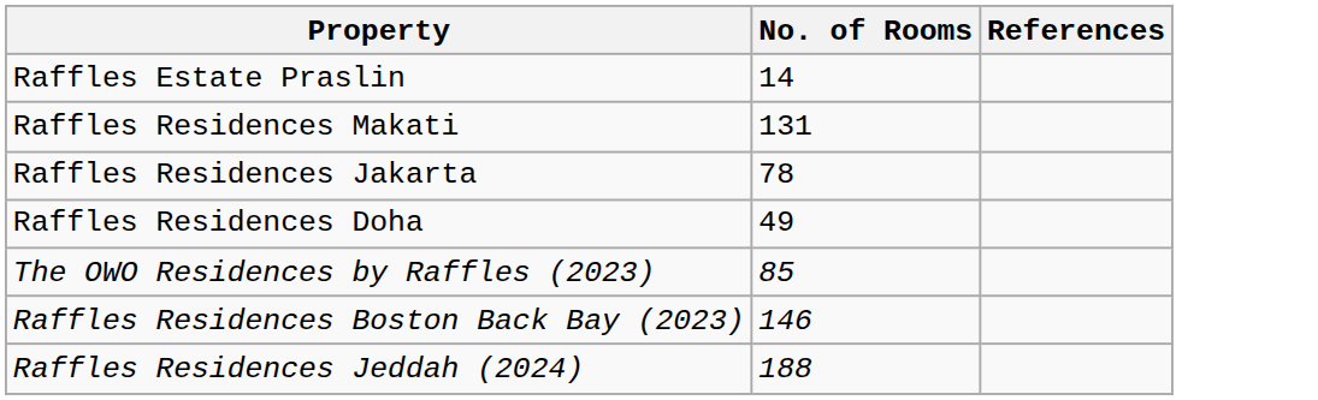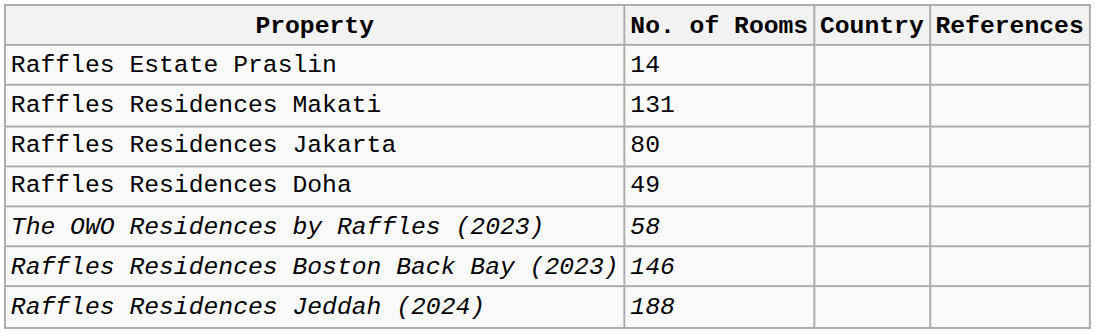 <table class="wikitable">
 <tr>
 <th>Property</th>
 <th>No. of Rooms</th>
+<th>Country</th>
 <th>References</th>
 </tr>
 <tr>
 <td>Raffles Estate Praslin</td>
 <td>14</td>
 <td></td>
+<td></td>
 </tr>
 <tr>
 <td>Raffles Residences Makati</td>
 <td>131</td>
 <td></td>
+<td></td>
 </tr>
 <tr>
 <td>Raffles Residences Jakarta</td>
-<td>78</td>
+<td>80</td>
+<td></td>
 <td></td>
 </tr>
 <tr>
 <td>Raffles Residences Doha</td>
 <td>49</td>
+<td></td>
 <td><em></em></td>
 </tr>
 <tr>
 <td><em>The OWO Residences by Raffles (2023)</em></td>
-<td><em>85</em></td>
+<td><em>58</em></td>
+<td><em></em></td>
 <td><em></em></td>
 </tr>
 <tr>
 <td><em>Raffles Residences Boston Back Bay (2023)</em></td>
 <td><em>146</em></td>
 <td><em></em></td>
+<td><em></em></td>
 </tr>
 <tr>
 <td><em>Raffles Residences Jeddah (2024)</em></td>
 <td><em>188</em></td>
 <td><em></em></td>
+<td><em></em></td>
 </tr>
 </table>
